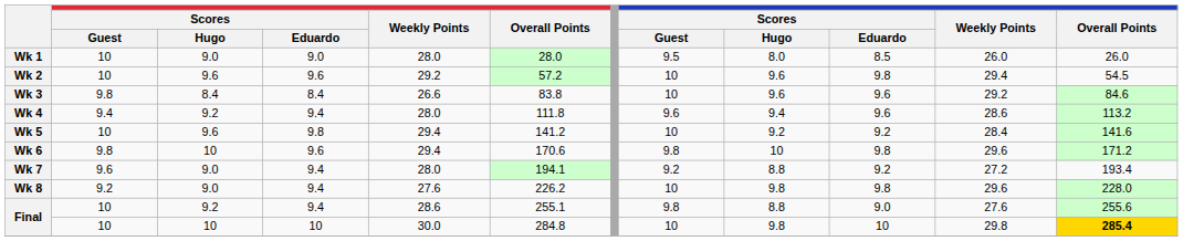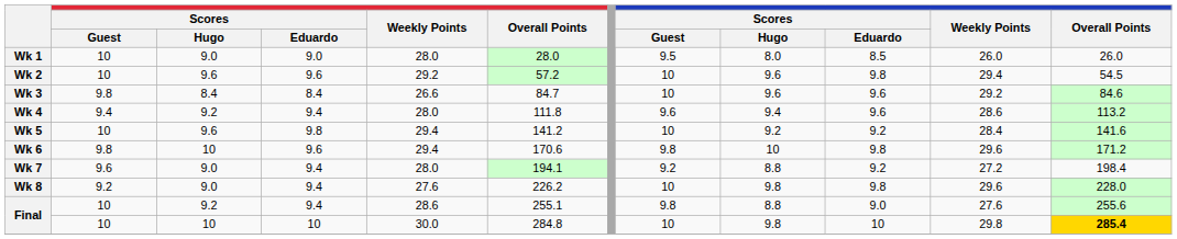 <table class="wikitable" style="text-align:center; width:100%;">
 <tr>
 <th rowspan=03></th>
 <td colspan=05 bgcolor="E32636"><strong></strong></td>
 <td rowspan=13 bgcolor="A9A9A9"></td>
 <td colspan=05 bgcolor="1C39BB"><strong></strong></td>
 </tr>
 <tr>
 <th colspan=3>Scores</th>
 <th rowspan=2>Weekly Points</th>
 <th rowspan=2>Overall Points</th>
 <th colspan=3>Scores</th>
 <th rowspan=2>Weekly Points</th>
 <th rowspan=2>Overall Points</th>
 </tr>
 <tr>
 <th style="width:09%;">Guest</th>
 <th style="width:09%;">Hugo</th>
 <th style="width:09%;">Eduardo</th>
 <th style="width:09%;">Guest</th>
 <th style="width:09%;">Hugo</th>
 <th style="width:09%;">Eduardo</th>
 </tr>
 <tr>
 <th>Wk 1</th>
 <td>10</td>
 <td>9.0</td>
 <td>9.0</td>
 <td>28.0</td>
 <td bgcolor="CCFFCC">28.0</td>
 <td>9.5</td>
 <td>8.0</td>
 <td>8.5</td>
 <td>26.0</td>
 <td>26.0</td>
 </tr>
 <tr>
 <th>Wk 2</th>
 <td>10</td>
 <td>9.6</td>
 <td>9.6</td>
 <td>29.2</td>
 <td bgcolor="CCFFCC">57.2</td>
 <td>10</td>
 <td>9.6</td>
 <td>9.8</td>
 <td>29.4</td>
 <td>54.5</td>
 </tr>
 <tr>
 <th>Wk 3</th>
 <td>9.8</td>
 <td>8.4</td>
 <td>8.4</td>
 <td>26.6</td>
-<td>83.8</td>
+<td>84.7</td>
 <td>10</td>
 <td>9.6</td>
 <td>9.6</td>
 <td>29.2</td>
 <td bgcolor="CCFFCC">84.6</td>
 </tr>
 <tr>
 <th>Wk 4</th>
 <td>9.4</td>
 <td>9.2</td>
 <td>9.4</td>
 <td>28.0</td>
 <td>111.8</td>
 <td>9.6</td>
 <td>9.4</td>
 <td>9.6</td>
 <td>28.6</td>
 <td bgcolor="CCFFCC">113.2</td>
 </tr>
 <tr>
 <th>Wk 5</th>
 <td>10</td>
 <td>9.6</td>
 <td>9.8</td>
 <td>29.4</td>
 <td>141.2</td>
 <td>10</td>
 <td>9.2</td>
 <td>9.2</td>
 <td>28.4</td>
 <td bgcolor="CCFFCC">141.6</td>
 </tr>
 <tr>
 <th>Wk 6</th>
 <td>9.8</td>
 <td>10</td>
 <td>9.6</td>
 <td>29.4</td>
 <td>170.6</td>
 <td>9.8</td>
 <td>10</td>
 <td>9.8</td>
 <td>29.6</td>
 <td bgcolor="CCFFCC">171.2</td>
 </tr>
 <tr>
 <th>Wk 7</th>
 <td>9.6</td>
 <td>9.0</td>
 <td>9.4</td>
 <td>28.0</td>
 <td bgcolor="CCFFCC">194.1</td>
 <td>9.2</td>
 <td>8.8</td>
 <td>9.2</td>
 <td>27.2</td>
-<td>193.4</td>
+<td>198.4</td>
 </tr>
 <tr>
 <th>Wk 8</th>
 <td>9.2</td>
 <td>9.0</td>
 <td>9.4</td>
 <td>27.6</td>
 <td>226.2</td>
 <td>10</td>
 <td>9.8</td>
 <td>9.8</td>
 <td>29.6</td>
 <td bgcolor="CCFFCC">228.0</td>
 </tr>
 <tr>
 <th rowspan=2>Final</th>
 <td>10</td>
 <td>9.2</td>
 <td>9.4</td>
 <td>28.6</td>
 <td>255.1</td>
 <td>9.8</td>
 <td>8.8</td>
 <td>9.0</td>
 <td>27.6</td>
 <td bgcolor="CCFFCC">255.6</td>
 </tr>
 <tr>
 <td>10</td>
 <td>10</td>
 <td>10</td>
 <td>30.0</td>
 <td>284.8</td>
 <td>10</td>
 <td>9.8</td>
 <td>10</td>
 <td>29.8</td>
 <td bgcolor="FFD700"><strong>285.4</strong></td>
 </tr>
 <tr>
 </tr>
 </table>
